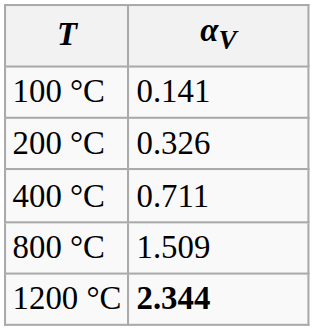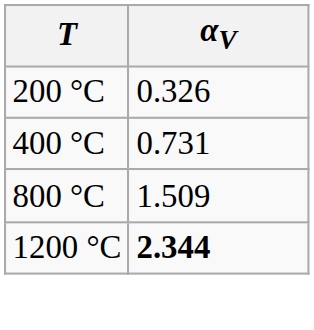 <table class="wikitable" align="left" style="margin: 0 1em 0 0">
 <tr>
 <th><em>T</em></th>
 <th width=80><em>α<sub>V</sub></em><br></th>
-</tr>
-<tr>
-<td>100 °C</td>
-<td>0.141</td>
 </tr>
 <tr>
 <td>200 °C</td>
 <td>0.326</td>
 </tr>
 <tr>
 <td>400 °C</td>
-<td>0.711</td>
+<td>0.731</td>
 </tr>
 <tr>
 <td>800 °C</td>
 <td>1.509</td>
 </tr>
 <tr>
 <td>1200 °C</td>
 <td><strong>2.344</strong></td>
 </tr>
 </table>
